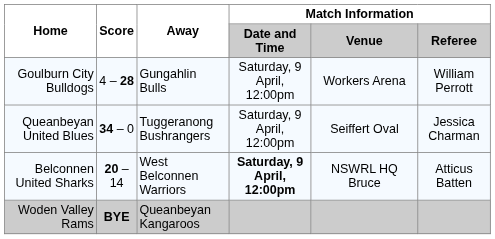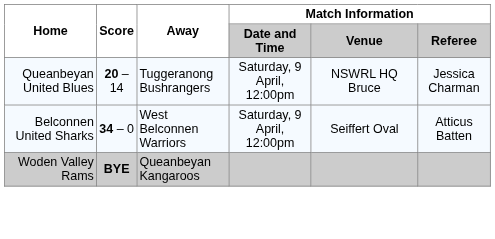 <table width="100%" cellspacing="0" cellpadding="3" border="1" style="border-collapse:collapse;  text-align:center;">
 <tr>
 <th rowspan="2" width="19%">Home</th>
 <th rowspan="2" width="8%">Score</th>
 <th rowspan="2" width="19%">Away</th>
 <th colspan="3">Match Information</th>
 </tr>
 <tr bgcolor="#CCCCCC">
 <th width="17%">Date and Time</th>
 <th width="22%">Venue</th>
 <th width="50%">Referee</th>
 </tr>
 <tr style="text-align:center; background:#f5faff;">
-<td align="right">Goulburn City Bulldogs </td>
-<td>4 – <strong>28</strong></td>
-<td align="left"> Gungahlin Bulls</td>
-<td>Saturday, 9 April, 12:00pm</td>
-<td>Workers Arena</td>
-<td>William Perrott</td>
-</tr>
-<tr style="text-align:center; background:#f5faff;">
 <td align="right">Queanbeyan United Blues </td>
-<td><strong>34</strong> – 0</td>
+<td><strong>20</strong> – 14</td>
 <td align="left"> Tuggeranong Bushrangers</td>
 <td>Saturday, 9 April, 12:00pm</td>
-<td>Seiffert Oval</td>
+<td>NSWRL HQ Bruce</td>
 <td>Jessica Charman</td>
 </tr>
 <tr style="text-align:center; background:#f5faff;">
 <td align="right">Belconnen United Sharks </td>
-<td><strong>20</strong> – 14</td>
+<td><strong>34</strong> – 0</td>
 <td align="left"> West Belconnen Warriors</td>
-<td><strong>Saturday, 9 April, 12:00pm</strong></td>
-<td>NSWRL HQ Bruce</td>
+<td>Saturday, 9 April, 12:00pm</td>
+<td>Seiffert Oval</td>
 <td>Atticus Batten</td>
 </tr>
 <tr style="text-align:center; background:#CCCCCC;">
 <td align="right">Woden Valley Rams </td>
 <td><strong>BYE</strong></td>
 <td align="left"> Queanbeyan Kangaroos</td>
 <td></td>
 <td></td>
 <td></td>
 </tr>
 </table>
